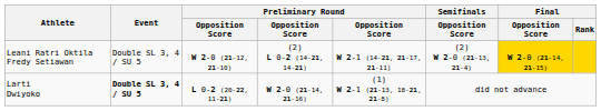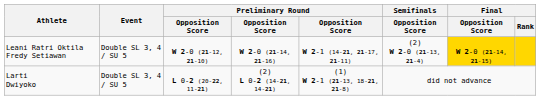 <table class="wikitable" border="1" style="font-size:90%">
 <tr>
 <th width=150 rowspan=2>Athlete</th>
 <th width=100 rowspan=2>Event</th>
 <th colspan=3>Preliminary Round</th>
 <th>Semifinals</th>
 <th width="150" colspan="2">Final</th>
 </tr>
 <tr>
 <th>Opposition<br>Score</th>
 <th>Opposition<br>Score</th>
 <th>Opposition<br>Score</th>
 <th>Opposition<br>Score</th>
 <th>Opposition<br>Score</th>
 <th>Rank</th>
 </tr>
 <tr>
 <td>Leani Ratri Oktila <br> Fredy Setiawan</td>
 <td>Double SL 3, 4 / SU 5</td>
 <td align=center><br><strong>W</strong> <strong>2</strong>-0 <small>(<strong>21</strong>-12, <strong>21</strong>-10)</small></td>
-<td align=center>(2) <br><strong>L</strong> 0-<strong>2</strong> <small>(14-<strong>21</strong>, 14-<strong>21</strong>)</small></td>
+<td align=center><br><strong>W</strong> <strong>2</strong>-0 <small>(<strong>21</strong>-14, <strong>21</strong>-16)</small></td>
 <td align=center><br><strong>W</strong> <strong>2</strong>-1 <small>(14-<strong>21</strong>, <strong>21</strong>-17, <strong>21</strong>-11)</small></td>
 <td align=center>(2) <br><strong>W</strong> <strong>2</strong>-0 <small>(<strong>21</strong>-13, <strong>21</strong>-4)</small></td>
 <td align=center bgcolor="gold"><br><strong>W</strong> <strong>2</strong>-0 <small>(<strong>21</strong>-14, <strong>21</strong>-15)</small></td>
 <td align=center bgcolor="gold"></td>
 </tr>
 <tr>
 <td>Larti <br> Dwiyoko</td>
-<td><strong>Double SL 3, 4 / SU 5</strong></td>
+<td>Double SL 3, 4 / SU 5</td>
 <td align=center><br><strong>L</strong> 0-<strong>2</strong> <small>(20-<strong>22</strong>, 11-<strong>21</strong>)</small></td>
-<td align=center><br><strong>W</strong> <strong>2</strong>-0 <small>(<strong>21</strong>-14, <strong>21</strong>-16)</small></td>
+<td align=center>(2) <br><strong>L</strong> 0-<strong>2</strong> <small>(14-<strong>21</strong>, 14-<strong>21</strong>)</small></td>
 <td align=center>(1) <br><strong>W</strong> <strong>2</strong>-1 <small>(<strong>21</strong>-13, 18-<strong>21</strong>, <strong>21</strong>-8)</small></td>
 <td align=center colspan="3">did not advance</td>
 </tr>
 </table>
